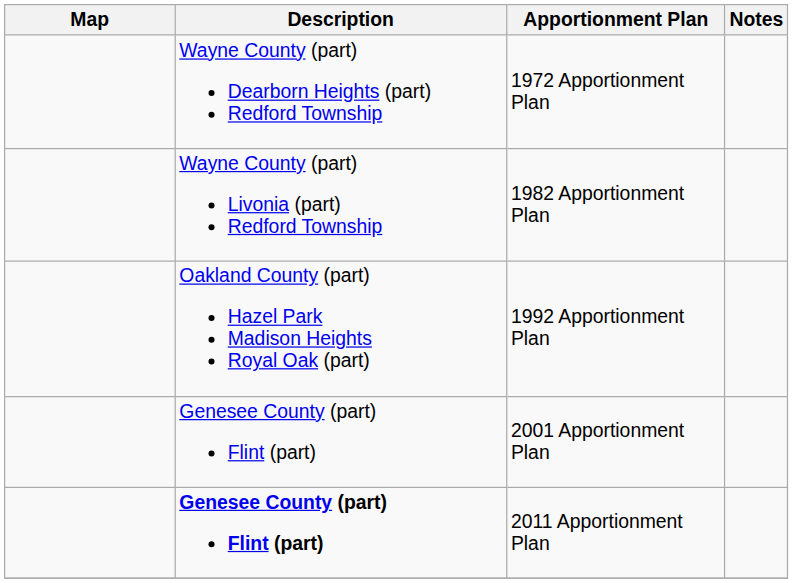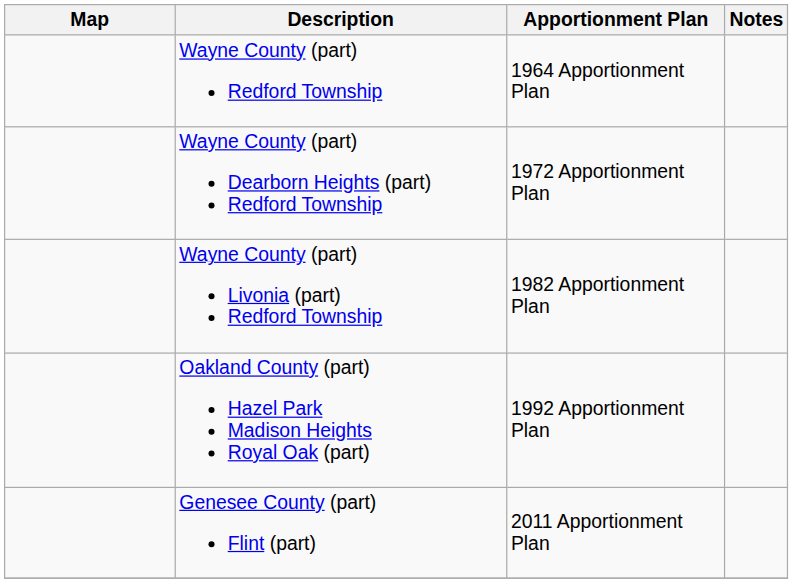 <table class="wikitable sortable">
 <tr>
 <th style="width:100pt;">Map</th>
 <th style="width:200pt;">Description</th>
 <th style="width:130pt;">Apportionment Plan</th>
 <th style="width:15pt;">Notes</th>
+</tr>
+<tr>
+<td></td>
+<td><a href='#'>Wayne County</a> (part)<br><ul><li><a href='#'>Redford Township</a></li></ul></td>
+<td>1964 Apportionment Plan</td>
+<td></td>
 </tr>
 <tr>
 <td></td>
 <td><a href='#'>Wayne County</a> (part)<br><ul><li><a href='#'>Dearborn Heights</a> (part)</li><li><a href='#'>Redford Township</a></li></ul></td>
 <td>1972 Apportionment Plan</td>
 <td></td>
 </tr>
 <tr>
 <td></td>
 <td><a href='#'>Wayne County</a> (part)<br><ul><li><a href='#'>Livonia</a> (part)</li><li><a href='#'>Redford Township</a></li></ul></td>
 <td>1982 Apportionment Plan</td>
 <td></td>
 </tr>
 <tr>
 <td></td>
 <td><a href='#'>Oakland County</a> (part)<br><ul><li><a href='#'>Hazel Park</a></li><li><a href='#'>Madison Heights</a></li><li><a href='#'>Royal Oak</a> (part)</li></ul></td>
 <td>1992 Apportionment Plan</td>
 <td></td>
 </tr>
 <tr>
 <td></td>
 <td><a href='#'>Genesee County</a> (part)<br><ul><li><a href='#'>Flint</a> (part)</li></ul></td>
-<td>2001 Apportionment Plan</td>
-<td></td>
-</tr>
-<tr>
-<td></td>
-<td><strong><a href='#'>Genesee County</a> (part)<br><ul><li><a href='#'>Flint</a> (part)</li></ul></strong></td>
 <td>2011 Apportionment Plan</td>
 <td></td>
 </tr>
 <tr>
 </tr>
 </table>
